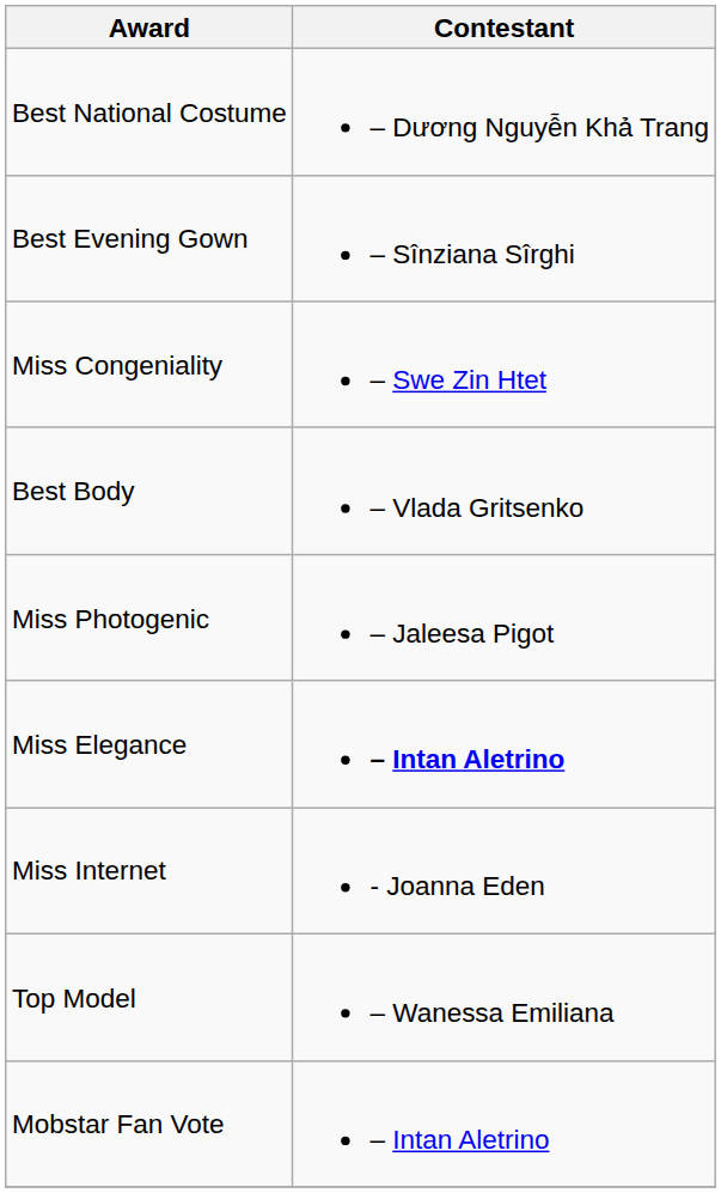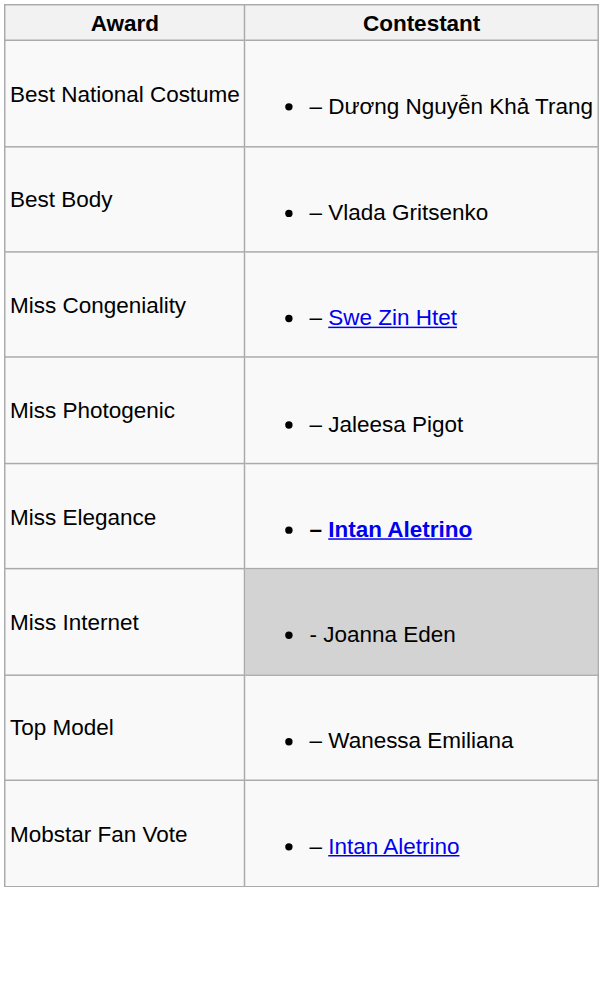 <table class="wikitable sortable" style="font-size:95%;">
 <tr>
 <th>Award</th>
 <th>Contestant</th>
 </tr>
 <tr>
 <td>Best National Costume</td>
 <td><br><ul><li> – Dương Nguyễn Khả Trang</li></ul></td>
 </tr>
 <tr>
-<td>Best Evening Gown</td>
-<td><br><ul><li> – Sînziana Sîrghi</li></ul></td>
+<td>Best Body</td>
+<td><br><ul><li> – Vlada Gritsenko</li></ul></td>
 </tr>
 <tr>
 <td>Miss Congeniality</td>
 <td><br><ul><li> – <a href='#'>Swe Zin Htet</a></li></ul></td>
-</tr>
-<tr>
-<td>Best Body</td>
-<td><br><ul><li> – Vlada Gritsenko</li></ul></td>
 </tr>
 <tr>
 <td>Miss Photogenic</td>
 <td><br><ul><li> – Jaleesa Pigot</li></ul></td>
 </tr>
 <tr>
 <td>Miss Elegance</td>
 <td><strong><br><ul><li> – <a href='#'>Intan Aletrino</a></li></ul></strong></td>
 </tr>
 <tr>
 <td>Miss Internet</td>
-<td><br><ul><li> - Joanna Eden</li></ul></td>
+<td style="background: lightgrey;"><br><ul><li> - Joanna Eden</li></ul></td>
 </tr>
 <tr>
 <td>Top Model</td>
 <td><br><ul><li> – Wanessa Emiliana</li></ul></td>
 </tr>
 <tr>
 <td>Mobstar Fan Vote</td>
 <td><br><ul><li> – <a href='#'>Intan Aletrino</a></li></ul></td>
 </tr>
 <tr>
 </tr>
 </table>
